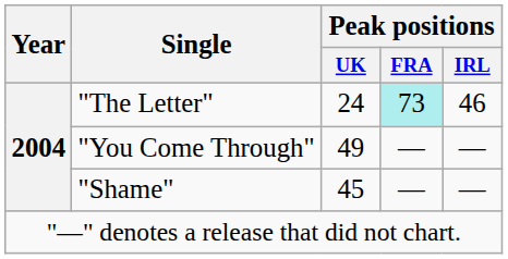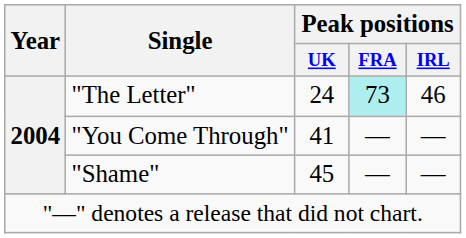 <table class="wikitable plainrowheaders" style="text-align:left;">
 <tr>
 <th scope="col" rowspan="2">Year</th>
 <th scope="col" rowspan="2">Single</th>
 <th scope="col" style="width:100px" colspan="3">Peak positions</th>
 </tr>
 <tr>
 <th scope="col" style="width:2em; font-size:75%;"><a href='#'>UK</a><br></th>
 <th scope="col" style="width:2em; font-size:75%;"><a href='#'>FRA</a><br></th>
 <th scope="col" style="width:2em; font-size:75%;"><a href='#'>IRL</a><br></th>
 </tr>
 <tr>
 <th scope="row" rowspan="3">2004</th>
 <td>"The Letter"</td>
 <td style="text-align:center;">24</td>
 <td style="background: paleturquoise; text-align:center;">73</td>
 <td style="text-align:center;">46</td>
 </tr>
 <tr>
 <td>"You Come Through"</td>
-<td style="text-align:center;">49</td>
+<td style="text-align:center;">41</td>
 <td style="text-align:center;">—</td>
 <td style="text-align:center;">—</td>
 </tr>
 <tr>
 <td>"Shame"</td>
 <td style="text-align:center;">45</td>
 <td style="text-align:center;">—</td>
 <td style="text-align:center;">—</td>
 </tr>
 <tr>
 <td style="text-align:center; font-size:95%" colspan="7">"—" denotes a release that did not chart.</td>
 </tr>
 </table>
